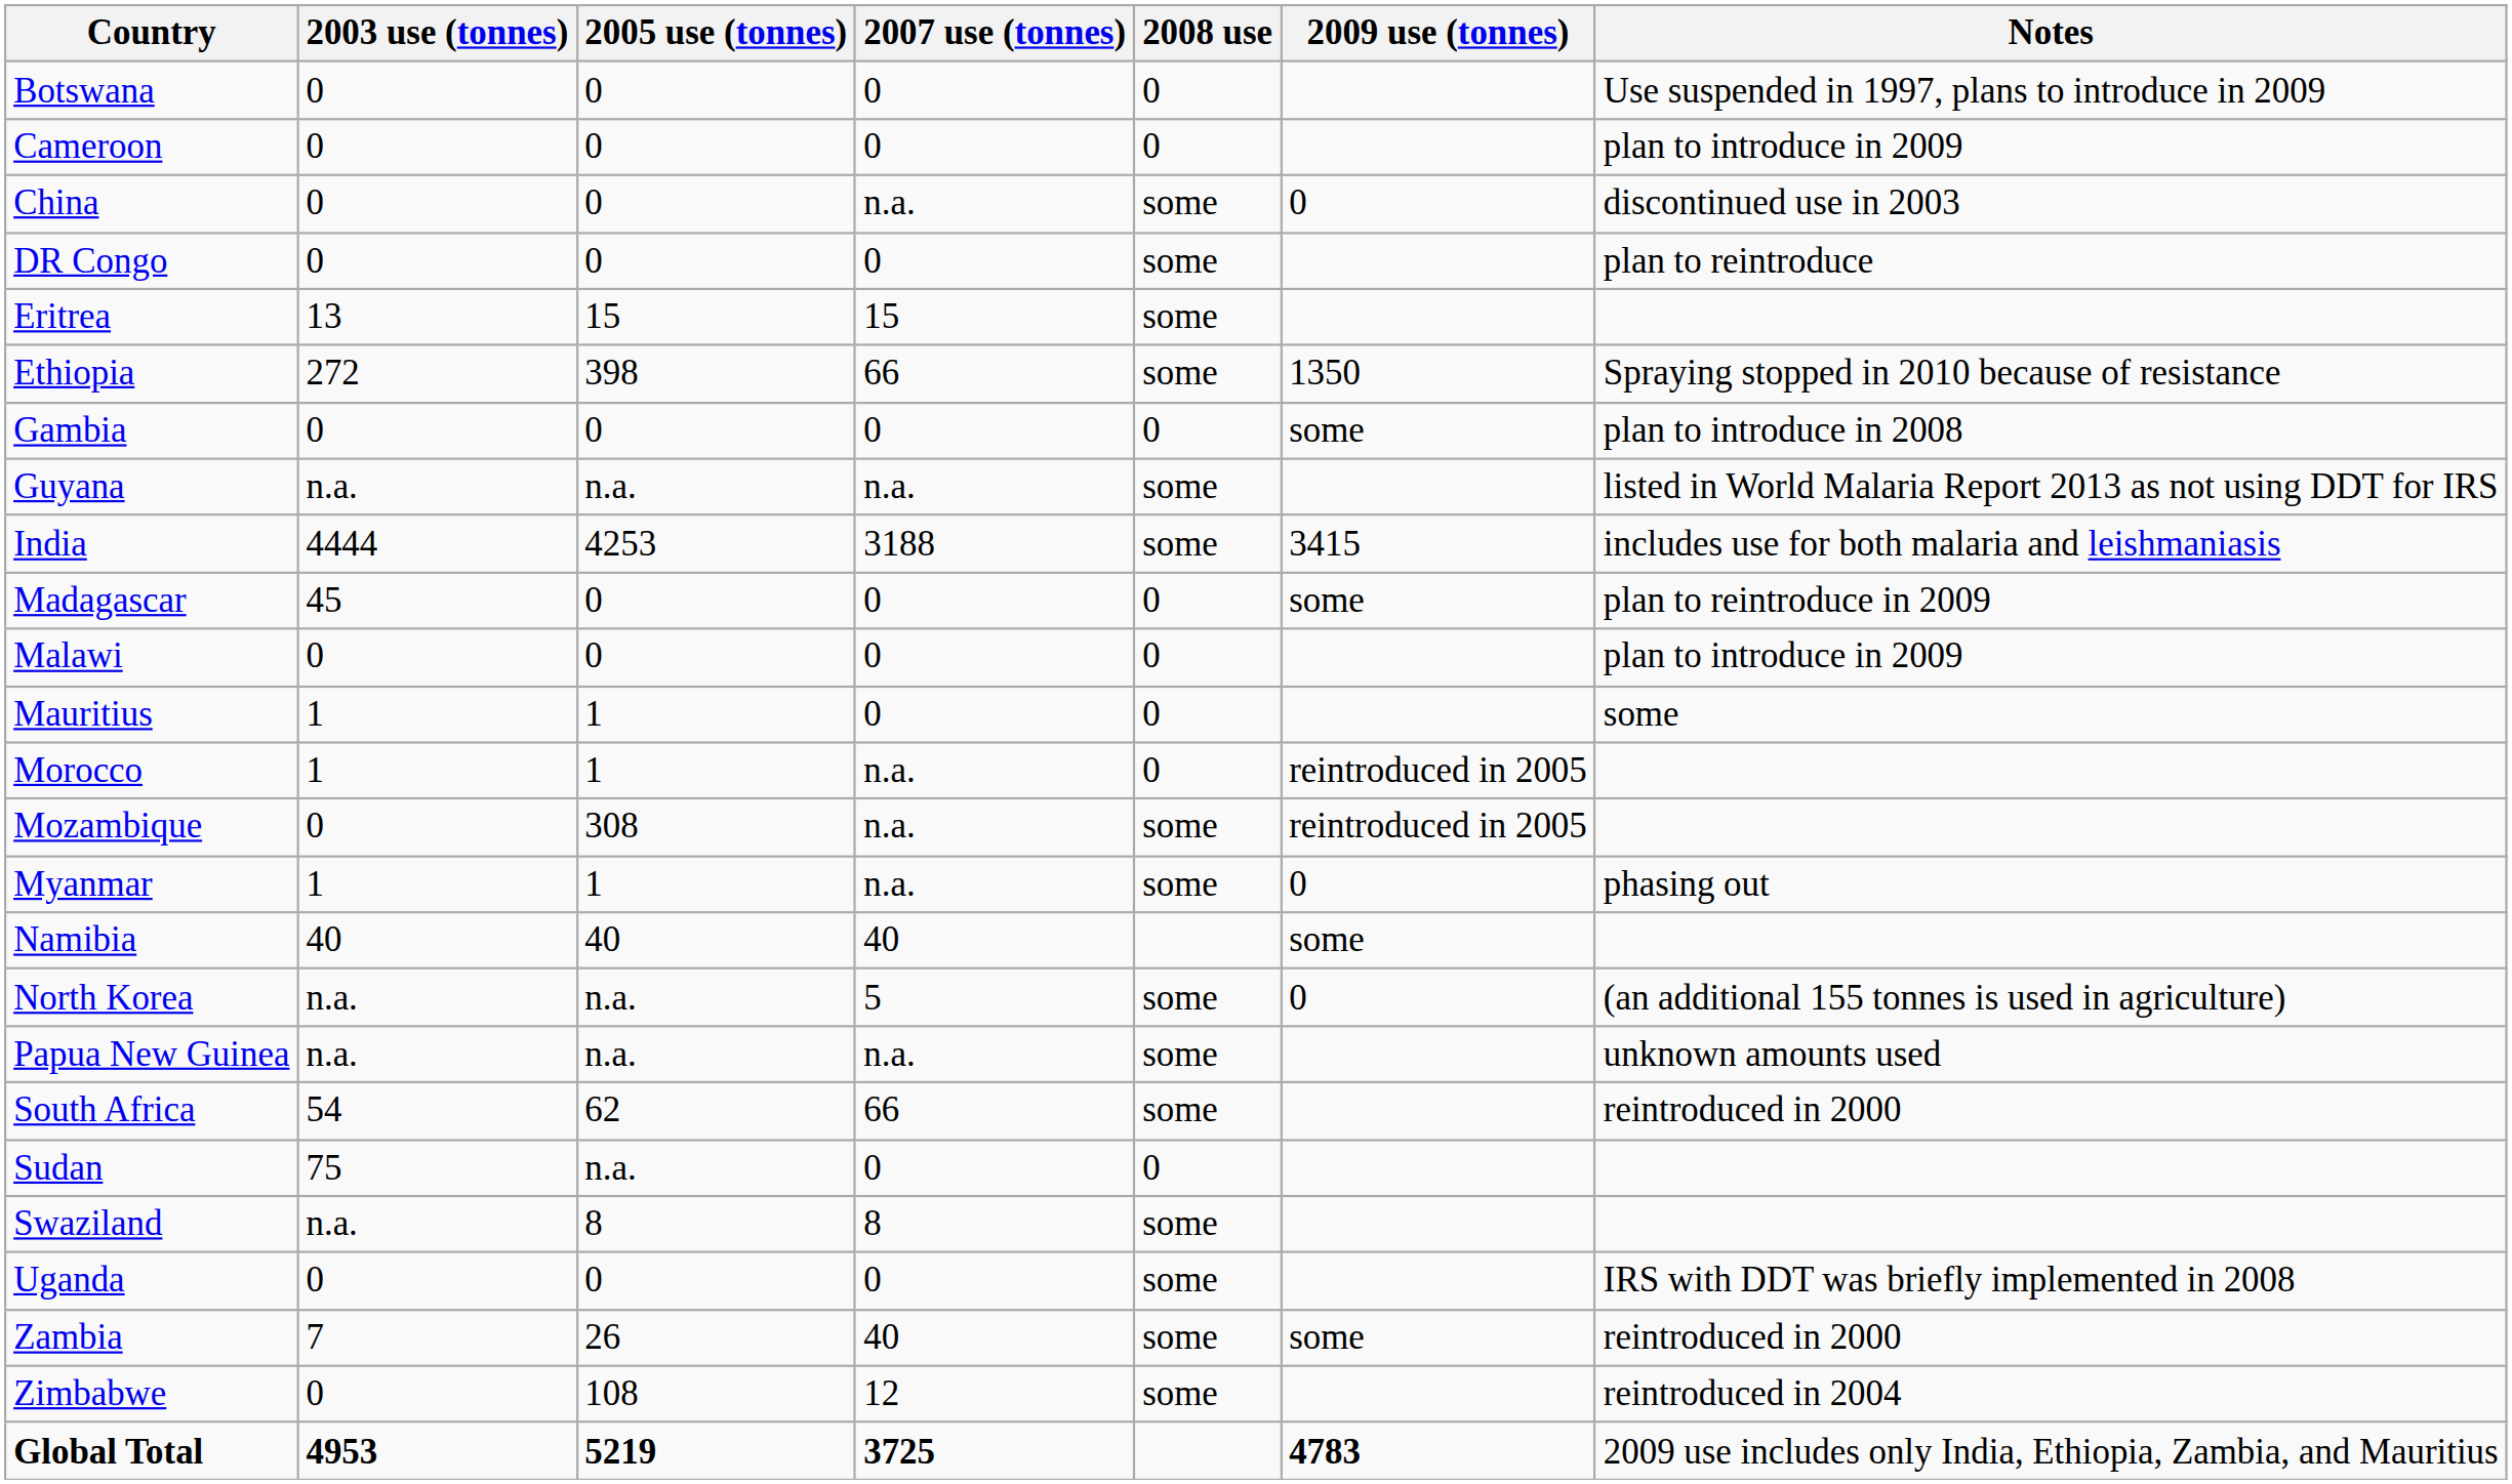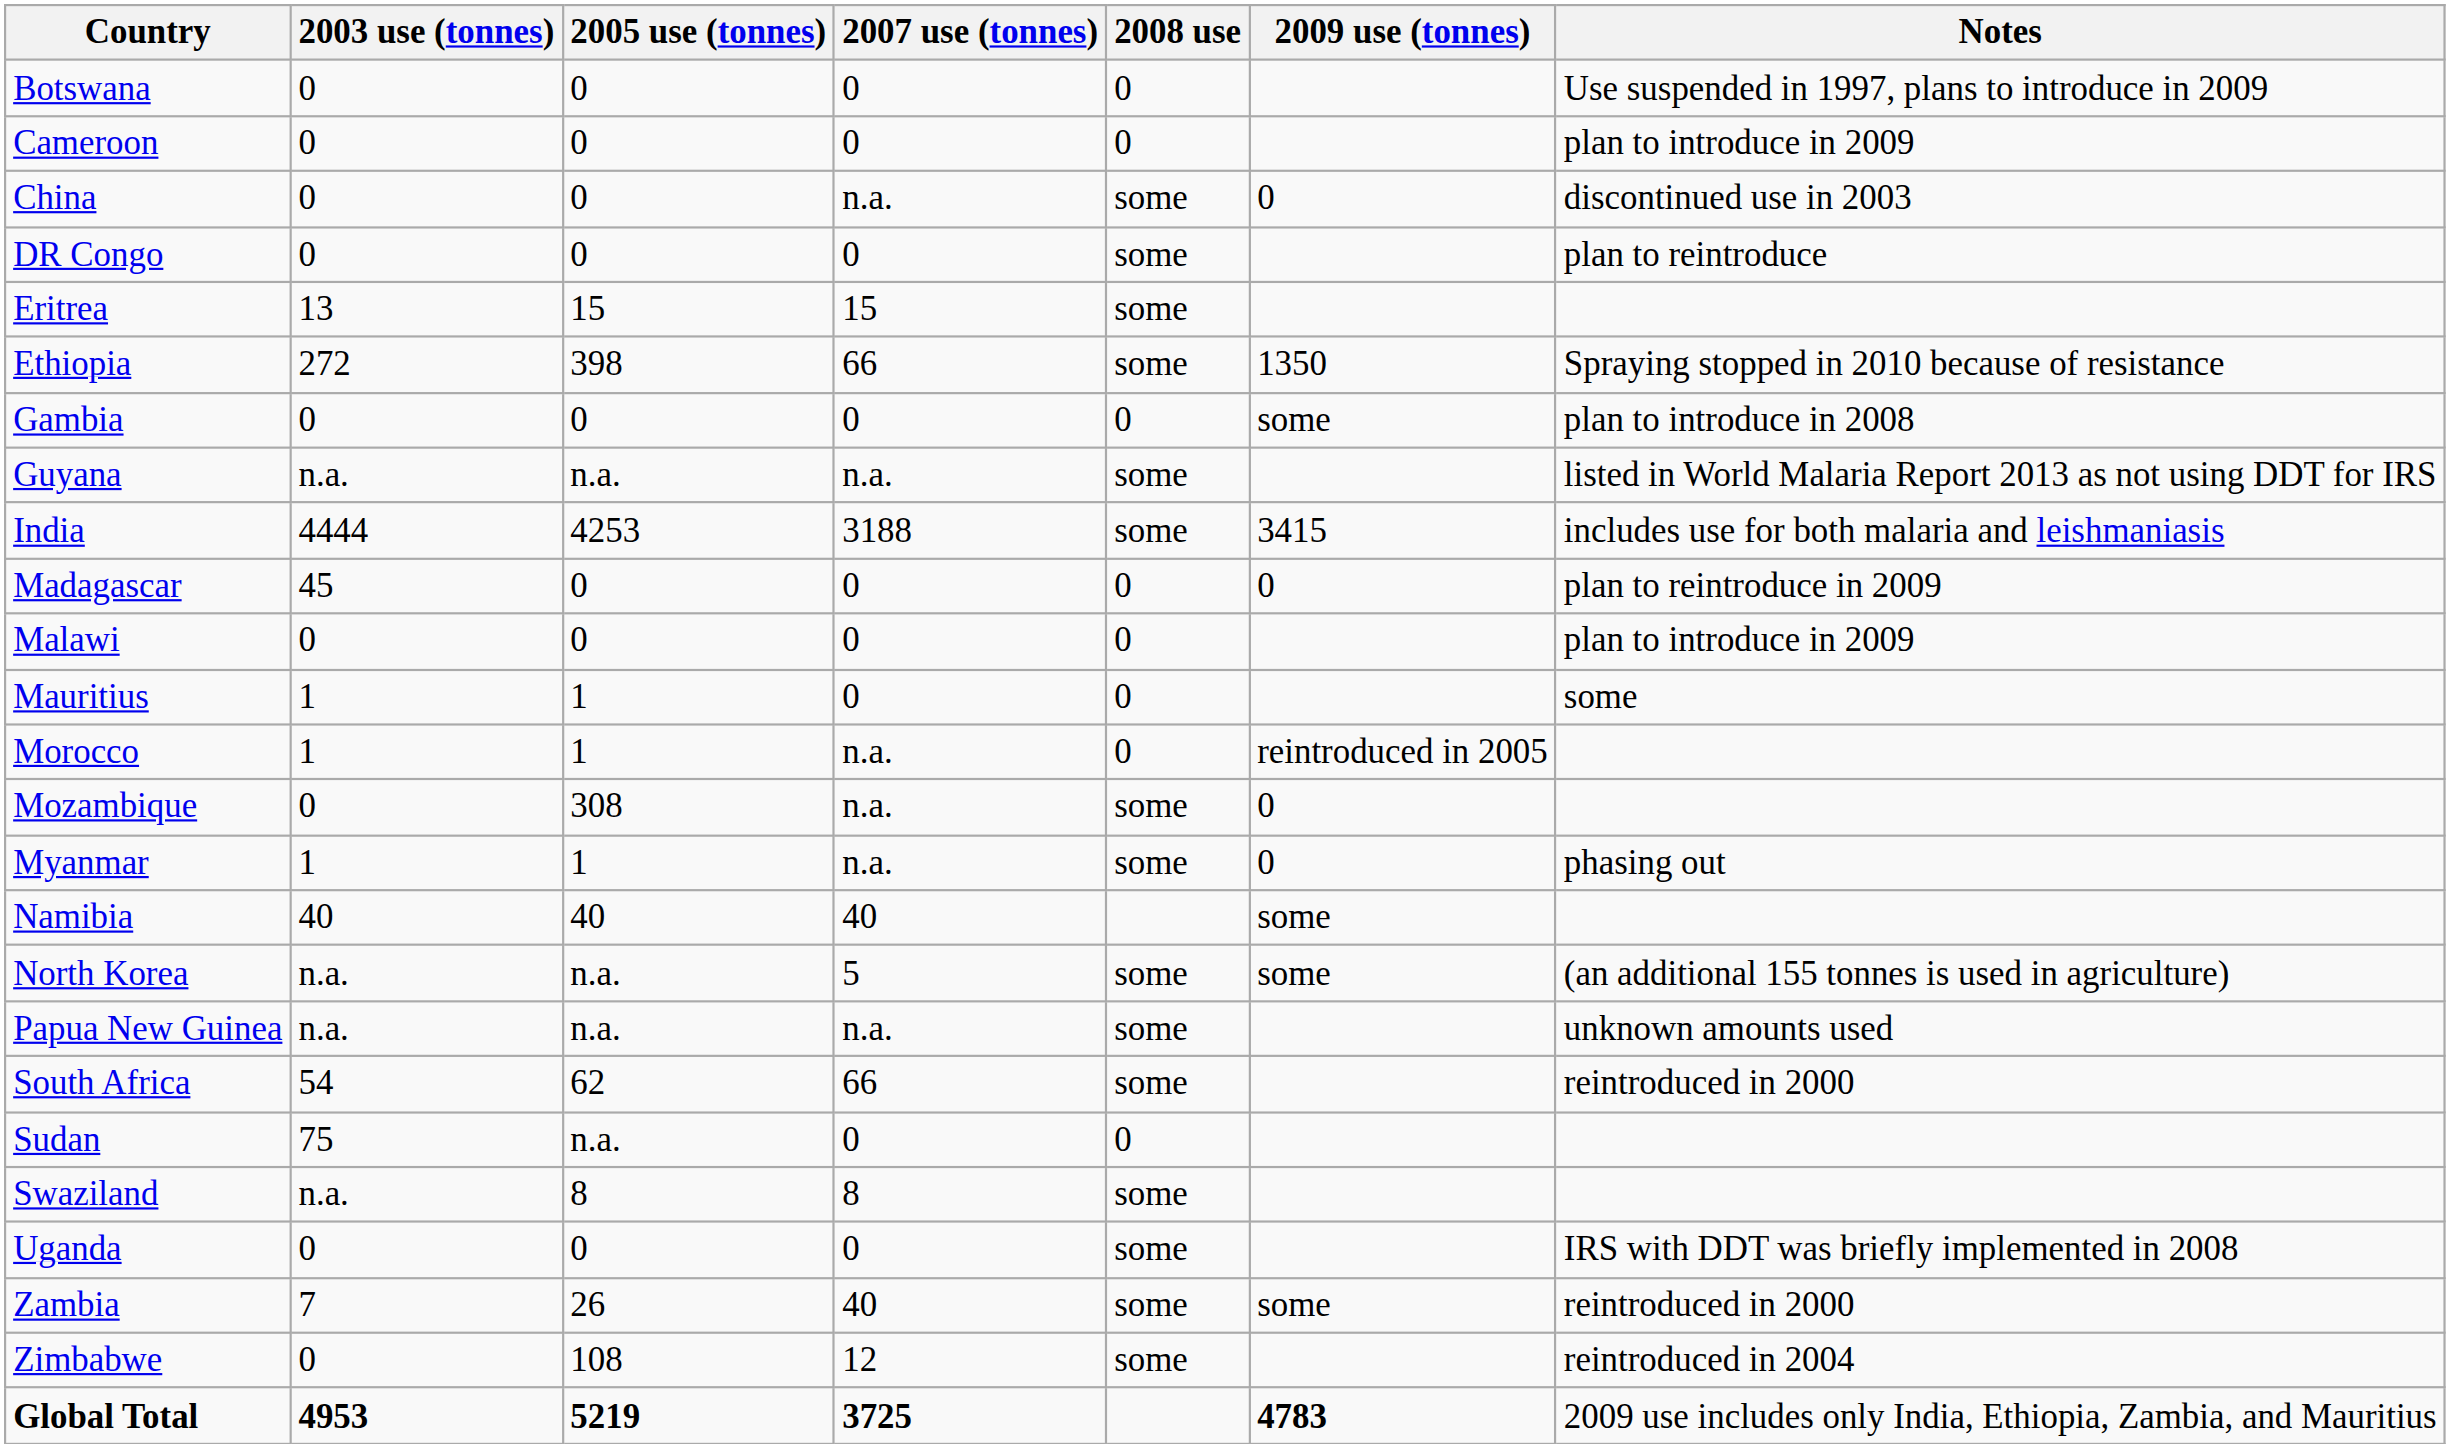 <table class="wikitable">
 <tr>
 <th>Country</th>
 <th>2003 use (<a href='#'>tonnes</a>)</th>
 <th>2005 use (<a href='#'>tonnes</a>)</th>
 <th>2007 use (<a href='#'>tonnes</a>)</th>
 <th>2008 use</th>
 <th>2009 use (<a href='#'>tonnes</a>)</th>
 <th>Notes</th>
 </tr>
 <tr>
 <td><a href='#'>Botswana</a></td>
 <td>0</td>
 <td>0</td>
 <td>0</td>
 <td>0</td>
 <td></td>
 <td>Use suspended in 1997, plans to introduce in 2009 </td>
 </tr>
 <tr>
 <td><a href='#'>Cameroon</a></td>
 <td>0</td>
 <td>0</td>
 <td>0</td>
 <td>0</td>
 <td></td>
 <td>plan to introduce in 2009</td>
 </tr>
 <tr>
 <td><a href='#'>China</a></td>
 <td>0</td>
 <td>0</td>
 <td>n.a.</td>
 <td>some</td>
 <td>0</td>
 <td>discontinued use in 2003</td>
 </tr>
 <tr>
 <td><a href='#'>DR Congo</a></td>
 <td>0</td>
 <td>0</td>
 <td>0</td>
 <td>some</td>
 <td></td>
 <td>plan to reintroduce</td>
 </tr>
 <tr>
 <td><a href='#'>Eritrea</a></td>
 <td>13</td>
 <td>15</td>
 <td>15</td>
 <td>some</td>
 <td></td>
 <td></td>
 </tr>
 <tr>
 <td><a href='#'>Ethiopia</a></td>
 <td>272</td>
 <td>398</td>
 <td>66</td>
 <td>some</td>
 <td>1350</td>
 <td>Spraying stopped in 2010 because of resistance</td>
 </tr>
 <tr>
 <td><a href='#'>Gambia</a></td>
 <td>0</td>
 <td>0</td>
 <td>0</td>
 <td>0</td>
 <td>some</td>
 <td>plan to introduce in 2008</td>
 </tr>
 <tr>
 <td><a href='#'>Guyana</a></td>
 <td>n.a.</td>
 <td>n.a.</td>
 <td>n.a.</td>
 <td>some</td>
 <td></td>
 <td>listed in World Malaria Report 2013 as not using DDT for IRS</td>
 </tr>
 <tr>
 <td><a href='#'>India</a></td>
 <td>4444</td>
 <td>4253</td>
 <td>3188</td>
 <td>some</td>
 <td>3415</td>
 <td>includes use for both malaria and <a href='#'>leishmaniasis</a></td>
 </tr>
 <tr>
 <td><a href='#'>Madagascar</a></td>
 <td>45</td>
 <td>0</td>
 <td>0</td>
 <td>0</td>
-<td>some</td>
+<td>0</td>
 <td>plan to reintroduce in 2009</td>
 </tr>
 <tr>
 <td><a href='#'>Malawi</a></td>
 <td>0</td>
 <td>0</td>
 <td>0</td>
 <td>0</td>
 <td></td>
 <td>plan to introduce in 2009</td>
 </tr>
 <tr>
 <td><a href='#'>Mauritius</a></td>
 <td>1</td>
 <td>1</td>
 <td>0</td>
 <td>0</td>
 <td></td>
 <td>some</td>
 </tr>
 <tr>
 <td><a href='#'>Morocco</a></td>
 <td>1</td>
 <td>1</td>
 <td>n.a.</td>
 <td>0</td>
 <td>reintroduced in 2005</td>
 <td></td>
 </tr>
 <tr>
 <td><a href='#'>Mozambique</a></td>
 <td>0</td>
 <td>308</td>
 <td>n.a.</td>
 <td>some</td>
-<td>reintroduced in 2005</td>
+<td>0</td>
 <td></td>
 </tr>
 <tr>
 <td><a href='#'>Myanmar</a></td>
 <td>1</td>
 <td>1</td>
 <td>n.a.</td>
 <td>some</td>
 <td>0</td>
 <td>phasing out</td>
 </tr>
 <tr>
 <td><a href='#'>Namibia</a></td>
 <td>40</td>
 <td>40</td>
 <td>40</td>
 <td></td>
 <td>some</td>
 <td></td>
 </tr>
 <tr>
 <td><a href='#'>North Korea</a></td>
 <td>n.a.</td>
 <td>n.a.</td>
 <td>5</td>
 <td>some</td>
-<td>0</td>
+<td>some</td>
 <td>(an additional 155 tonnes is used in agriculture)</td>
 </tr>
 <tr>
 <td><a href='#'>Papua New Guinea</a></td>
 <td>n.a.</td>
 <td>n.a.</td>
 <td>n.a.</td>
 <td>some</td>
 <td></td>
 <td>unknown amounts used</td>
 </tr>
 <tr>
 <td><a href='#'>South Africa</a></td>
 <td>54</td>
 <td>62</td>
 <td>66</td>
 <td>some</td>
 <td></td>
 <td>reintroduced in 2000</td>
 </tr>
 <tr>
 <td><a href='#'>Sudan</a></td>
 <td>75</td>
 <td>n.a.</td>
 <td>0</td>
 <td>0</td>
 <td></td>
 <td></td>
 </tr>
 <tr>
 <td><a href='#'>Swaziland</a></td>
 <td>n.a.</td>
 <td>8</td>
 <td>8</td>
 <td>some</td>
 <td></td>
 <td></td>
 </tr>
 <tr>
 <td><a href='#'>Uganda</a></td>
 <td>0</td>
 <td>0</td>
 <td>0</td>
 <td>some</td>
 <td></td>
 <td>IRS with DDT was briefly implemented in 2008</td>
 </tr>
 <tr>
 <td><a href='#'>Zambia</a></td>
 <td>7</td>
 <td>26</td>
 <td>40</td>
 <td>some</td>
 <td>some</td>
 <td>reintroduced in 2000</td>
 </tr>
 <tr>
 <td><a href='#'>Zimbabwe</a></td>
 <td>0</td>
 <td>108</td>
 <td>12</td>
 <td>some</td>
 <td></td>
 <td>reintroduced in 2004</td>
 </tr>
 <tr>
 <td><strong>Global Total</strong></td>
 <td><strong>4953</strong></td>
 <td><strong>5219</strong></td>
 <td><strong>3725</strong></td>
 <td></td>
 <td><strong>4783</strong></td>
 <td>2009 use includes only India, Ethiopia, Zambia, and Mauritius</td>
 </tr>
 </table>
